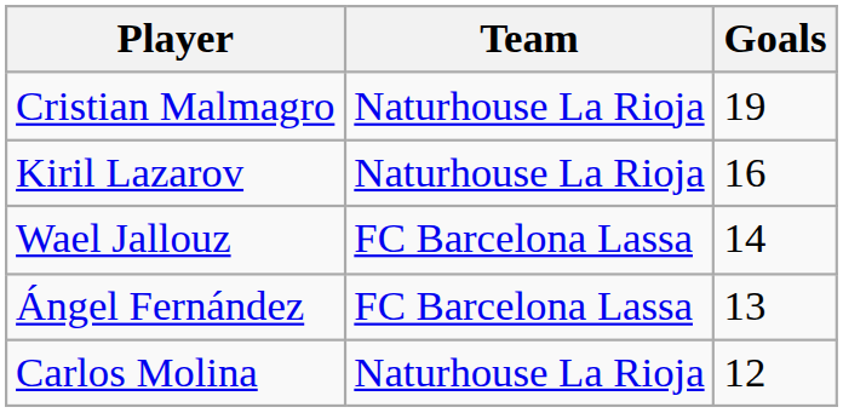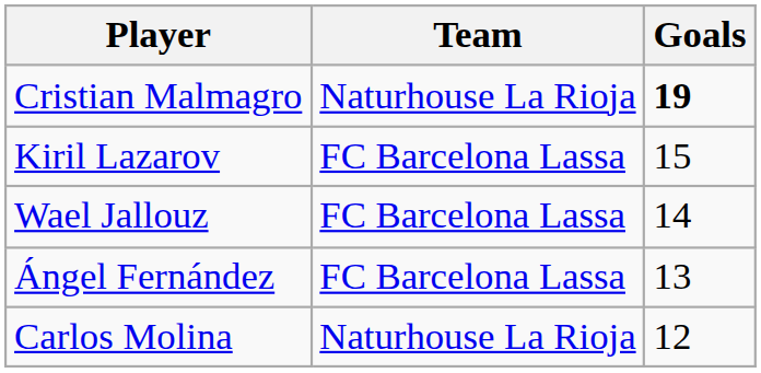 <table class="wikitable">
 <tr>
 <th>Player</th>
 <th>Team</th>
 <th>Goals</th>
 </tr>
 <tr>
 <td> <a href='#'>Cristian Malmagro</a></td>
 <td><a href='#'>Naturhouse La Rioja</a></td>
-<td>19</td>
+<td><strong>19</strong></td>
 </tr>
 <tr>
 <td> <a href='#'>Kiril Lazarov</a></td>
-<td><a href='#'>Naturhouse La Rioja</a></td>
-<td>16</td>
+<td><a href='#'>FC Barcelona Lassa</a></td>
+<td>15</td>
 </tr>
 <tr>
 <td> <a href='#'>Wael Jallouz</a></td>
 <td><a href='#'>FC Barcelona Lassa</a></td>
 <td>14</td>
 </tr>
 <tr>
 <td> <a href='#'>Ángel Fernández</a></td>
 <td><a href='#'>FC Barcelona Lassa</a></td>
 <td>13</td>
 </tr>
 <tr>
 <td> <a href='#'>Carlos Molina</a></td>
 <td><a href='#'>Naturhouse La Rioja</a></td>
 <td>12</td>
 </tr>
 </table>
